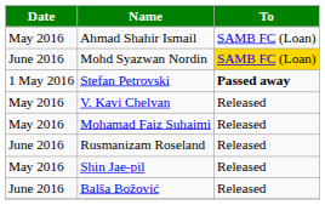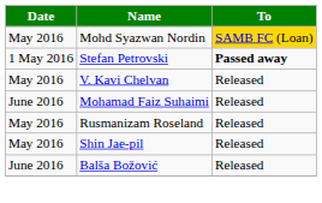 <table class="wikitable sortable">
 <tr>
 <th style="background:Green; color:White;">Date</th>
 <th style="background:Green; color:White;">Name</th>
 <th style="background:Green; color:White;">To</th>
 </tr>
 <tr>
 <td>May 2016</td>
-<td> Ahmad Shahir Ismail</td>
-<td> <a href='#'>SAMB FC</a> (Loan)</td>
-</tr>
-<tr>
-<td>June 2016</td>
 <td> Mohd Syazwan Nordin</td>
 <td style="background: gold;"> <a href='#'>SAMB FC</a> (Loan)</td>
 </tr>
 <tr>
 <td>1 May 2016</td>
 <td>  <a href='#'>Stefan Petrovski</a></td>
 <td><strong>Passed away</strong> </td>
 </tr>
 <tr>
 <td>May 2016</td>
 <td> <a href='#'>V. Kavi Chelvan</a></td>
 <td>Released</td>
 </tr>
 <tr>
-<td>May 2016</td>
+<td>June 2016</td>
 <td> <a href='#'>Mohamad Faiz Suhaimi</a></td>
 <td>Released</td>
 </tr>
 <tr>
-<td>June 2016</td>
+<td>May 2016</td>
 <td> Rusmanizam Roseland</td>
 <td>Released</td>
 </tr>
 <tr>
 <td>May 2016</td>
 <td> <a href='#'>Shin Jae-pil</a></td>
 <td>Released</td>
 </tr>
 <tr>
 <td>June 2016</td>
 <td> <a href='#'>Balša Božović</a></td>
 <td>Released</td>
 </tr>
 <tr>
 </tr>
 </table>
